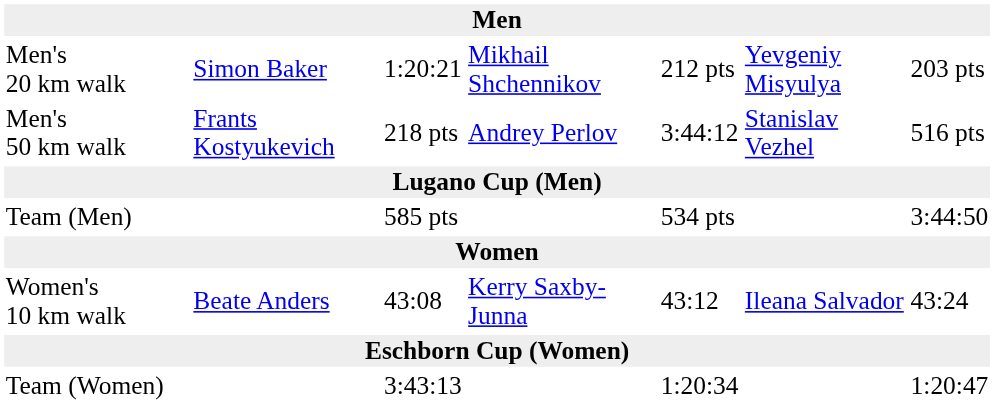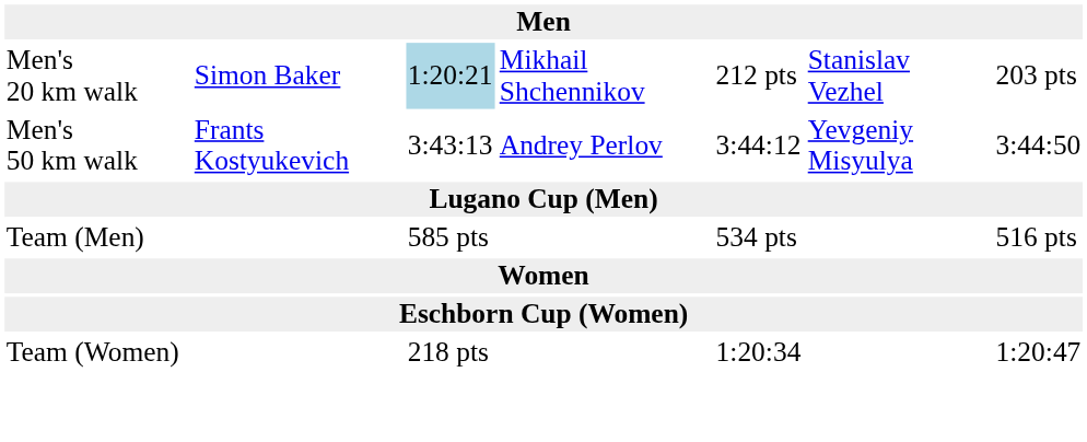 <table>
 <tr>
 <td colspan=7 bgcolor=#eeeeee style=text-align:center;><strong>Men</strong></td>
 </tr>
 <tr>
 <td>Men's 20 km walk</td>
 <td><a href='#'>Simon Baker</a><br></td>
-<td>1:20:21</td>
+<td style="background: lightblue;">1:20:21</td>
 <td><a href='#'>Mikhail Shchennikov</a><br></td>
 <td>212 pts</td>
-<td><a href='#'>Yevgeniy Misyulya</a><br></td>
+<td><a href='#'>Stanislav Vezhel</a><br></td>
 <td>203 pts</td>
 </tr>
 <tr>
 <td>Men's 50 km walk</td>
 <td><a href='#'>Frants Kostyukevich</a><br></td>
-<td>218 pts</td>
+<td>3:43:13</td>
 <td><a href='#'>Andrey Perlov</a><br></td>
 <td>3:44:12</td>
-<td><a href='#'>Stanislav Vezhel</a><br></td>
-<td>516 pts</td>
+<td><a href='#'>Yevgeniy Misyulya</a><br></td>
+<td>3:44:50</td>
 </tr>
 <tr>
 <td colspan=7 bgcolor=#eeeeee style=text-align:center;><strong>Lugano Cup (Men)</strong></td>
 </tr>
 <tr>
 <td>Team (Men)</td>
 <td></td>
 <td>585 pts</td>
 <td></td>
 <td>534 pts</td>
 <td></td>
-<td>3:44:50</td>
+<td>516 pts</td>
 </tr>
 <tr>
 <td colspan=7 bgcolor=#eeeeee style=text-align:center;><strong>Women</strong></td>
-</tr>
-<tr>
-<td>Women's 10 km walk</td>
-<td><a href='#'>Beate Anders</a><br></td>
-<td>43:08</td>
-<td><a href='#'>Kerry Saxby-Junna</a><br></td>
-<td>43:12</td>
-<td><a href='#'>Ileana Salvador</a><br></td>
-<td>43:24</td>
 </tr>
 <tr>
 <td colspan=7 bgcolor=#eeeeee style=text-align:center;><strong>Eschborn Cup (Women)</strong></td>
 </tr>
 <tr>
 <td>Team (Women)</td>
 <td></td>
-<td>3:43:13</td>
+<td>218 pts</td>
 <td></td>
 <td>1:20:34</td>
 <td></td>
 <td>1:20:47</td>
 </tr>
 </table>
